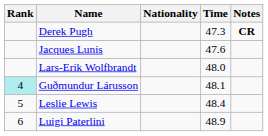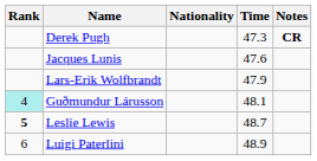 <table class="wikitable sortable" style="text-align:center">
 <tr>
 <th>Rank</th>
 <th>Name</th>
 <th>Nationality</th>
 <th>Time</th>
 <th>Notes</th>
 </tr>
 <tr>
 <td></td>
 <td align=left><a href='#'>Derek Pugh</a></td>
 <td align=left></td>
 <td>47.3</td>
 <td><strong>CR</strong></td>
 </tr>
 <tr>
 <td></td>
 <td align=left><a href='#'>Jacques Lunis</a></td>
 <td align=left></td>
 <td>47.6</td>
 <td></td>
 </tr>
 <tr>
 <td></td>
 <td align=left><a href='#'>Lars-Erik Wolfbrandt</a></td>
 <td align=left></td>
-<td>48.0</td>
+<td>47.9</td>
 <td></td>
 </tr>
 <tr>
 <td style="background: paleturquoise;">4</td>
 <td align=left><a href='#'>Guðmundur Lárusson</a></td>
 <td align=left></td>
 <td>48.1</td>
 <td></td>
 </tr>
 <tr>
-<td>5</td>
+<td><strong>5</strong></td>
 <td align=left><a href='#'>Leslie Lewis</a></td>
 <td align=left></td>
-<td>48.4</td>
+<td>48.7</td>
 <td></td>
 </tr>
 <tr>
 <td>6</td>
 <td align=left><a href='#'>Luigi Paterlini</a></td>
 <td align=left></td>
 <td>48.9</td>
 <td></td>
 </tr>
 </table>
